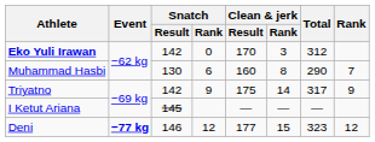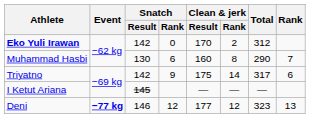 <table class="wikitable" style="font-size:90%">
 <tr>
 <th rowspan="2">Athlete</th>
 <th rowspan="2">Event</th>
 <th colspan="2">Snatch</th>
 <th colspan="2">Clean & jerk</th>
 <th rowspan="2">Total</th>
 <th rowspan="2">Rank</th>
 </tr>
 <tr style="font-size:95%">
 <th>Result</th>
 <th>Rank</th>
 <th>Result</th>
 <th>Rank</th>
 </tr>
 <tr align=center>
 <td align=left><strong><a href='#'>Eko Yuli Irawan</a></strong></td>
 <td align=left rowspan=2><a href='#'>−62 kg</a></td>
 <td>142</td>
 <td>0</td>
 <td>170</td>
-<td>3</td>
+<td>2</td>
 <td>312</td>
 <td></td>
 </tr>
 <tr align=center>
 <td align=left><a href='#'>Muhammad Hasbi</a></td>
 <td>130</td>
 <td>6</td>
 <td>160</td>
 <td>8</td>
 <td>290</td>
 <td>7</td>
 </tr>
 <tr align=center>
 <td align=left><a href='#'>Triyatno</a></td>
 <td align=left rowspan=2><a href='#'>−69 kg</a></td>
 <td>142</td>
 <td>9</td>
 <td>175</td>
 <td>14</td>
 <td>317</td>
-<td>9</td>
+<td>6</td>
 </tr>
 <tr align=center>
 <td align=left><a href='#'>I Ketut Ariana</a></td>
 <td><s>145</s></td>
 <td></td>
 <td>—</td>
 <td>—</td>
 <td>—</td>
 <td></td>
 </tr>
 <tr align=center>
 <td align=left><a href='#'>Deni</a></td>
 <td align=left><strong><a href='#'>−77 kg</a></strong></td>
 <td>146</td>
 <td>12</td>
 <td>177</td>
-<td>15</td>
+<td>12</td>
 <td>323</td>
-<td>12</td>
+<td>13</td>
 </tr>
 </table>
